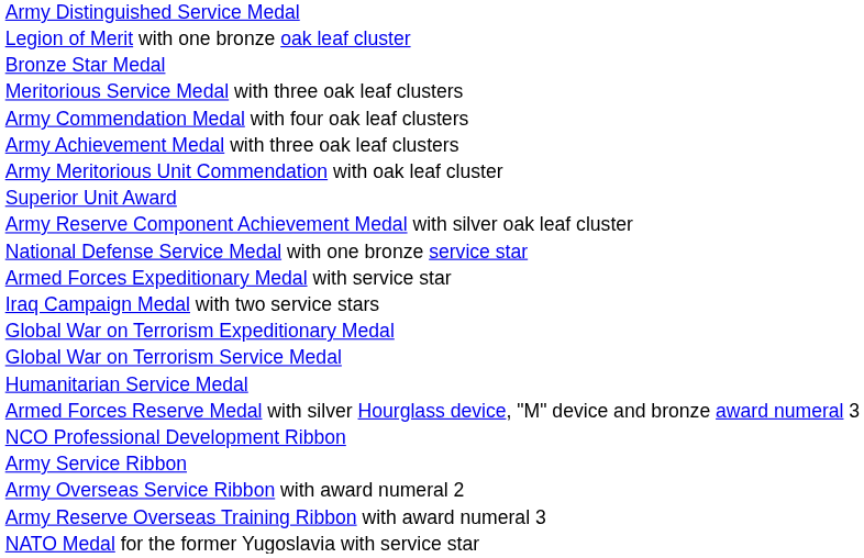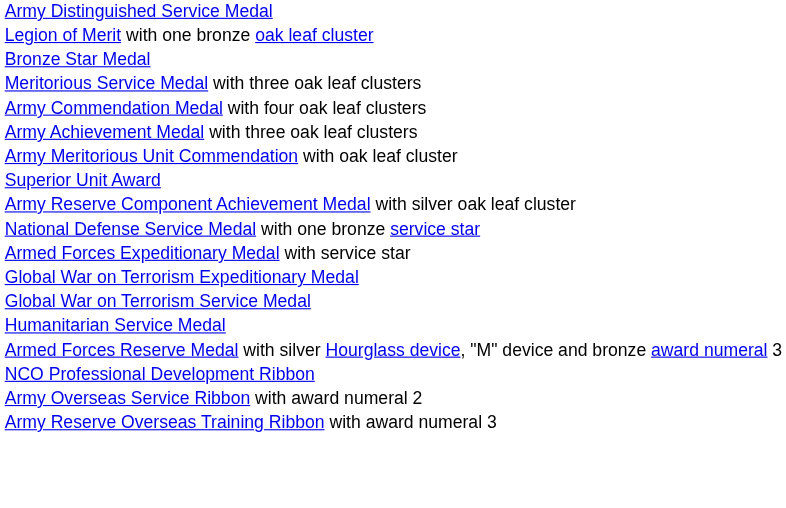 <table>
 <tr>
 <td></td>
 <td><a href='#'>Army Distinguished Service Medal</a></td>
 </tr>
 <tr>
 <td></td>
 <td><a href='#'>Legion of Merit</a> with one bronze <a href='#'>oak leaf cluster</a></td>
 </tr>
 <tr>
 <td></td>
 <td><a href='#'>Bronze Star Medal</a></td>
 </tr>
 <tr>
 <td><span></span><span></span><span></span></td>
 <td><a href='#'>Meritorious Service Medal</a> with three oak leaf clusters</td>
 </tr>
 <tr>
 <td><span></span><span></span><span></span><span></span></td>
 <td><a href='#'>Army Commendation Medal</a> with four oak leaf clusters</td>
 </tr>
 <tr>
 <td><span></span><span></span><span></span></td>
 <td><a href='#'>Army Achievement Medal</a> with three oak leaf clusters</td>
 </tr>
 <tr>
 <td></td>
 <td><a href='#'>Army Meritorious Unit Commendation</a> with oak leaf cluster</td>
 </tr>
 <tr>
 <td></td>
 <td><a href='#'>Superior Unit Award</a></td>
 </tr>
 <tr>
 <td></td>
 <td><a href='#'>Army Reserve Component Achievement Medal</a> with silver oak leaf cluster</td>
 </tr>
 <tr>
 <td></td>
 <td><a href='#'>National Defense Service Medal</a> with one bronze <a href='#'>service star</a></td>
 </tr>
 <tr>
 <td></td>
 <td><a href='#'>Armed Forces Expeditionary Medal</a> with service star</td>
 </tr>
 <tr>
-<td><span></span><span></span></td>
-<td><a href='#'>Iraq Campaign Medal</a> with two service stars</td>
-</tr>
-<tr>
 <td></td>
 <td><a href='#'>Global War on Terrorism Expeditionary Medal</a></td>
 </tr>
 <tr>
 <td></td>
 <td><a href='#'>Global War on Terrorism Service Medal</a></td>
 </tr>
 <tr>
 <td></td>
 <td><a href='#'>Humanitarian Service Medal</a></td>
 </tr>
 <tr>
 <td><span></span><span></span><span></span></td>
 <td><a href='#'>Armed Forces Reserve Medal</a> with silver <a href='#'>Hourglass device</a>, "M" device and bronze <a href='#'>award numeral</a> 3</td>
 </tr>
 <tr>
 <td></td>
 <td><a href='#'>NCO Professional Development Ribbon</a></td>
 </tr>
 <tr>
-<td></td>
-<td><a href='#'>Army Service Ribbon</a></td>
-</tr>
-<tr>
 <td><span></span></td>
 <td><a href='#'>Army Overseas Service Ribbon</a> with award numeral 2</td>
 </tr>
 <tr>
 <td><span></span></td>
 <td><a href='#'>Army Reserve Overseas Training Ribbon</a> with award numeral 3</td>
 </tr>
-<tr>
-<td></td>
-<td><a href='#'>NATO Medal</a> for the former Yugoslavia with service star</td>
-</tr>
 </table>
